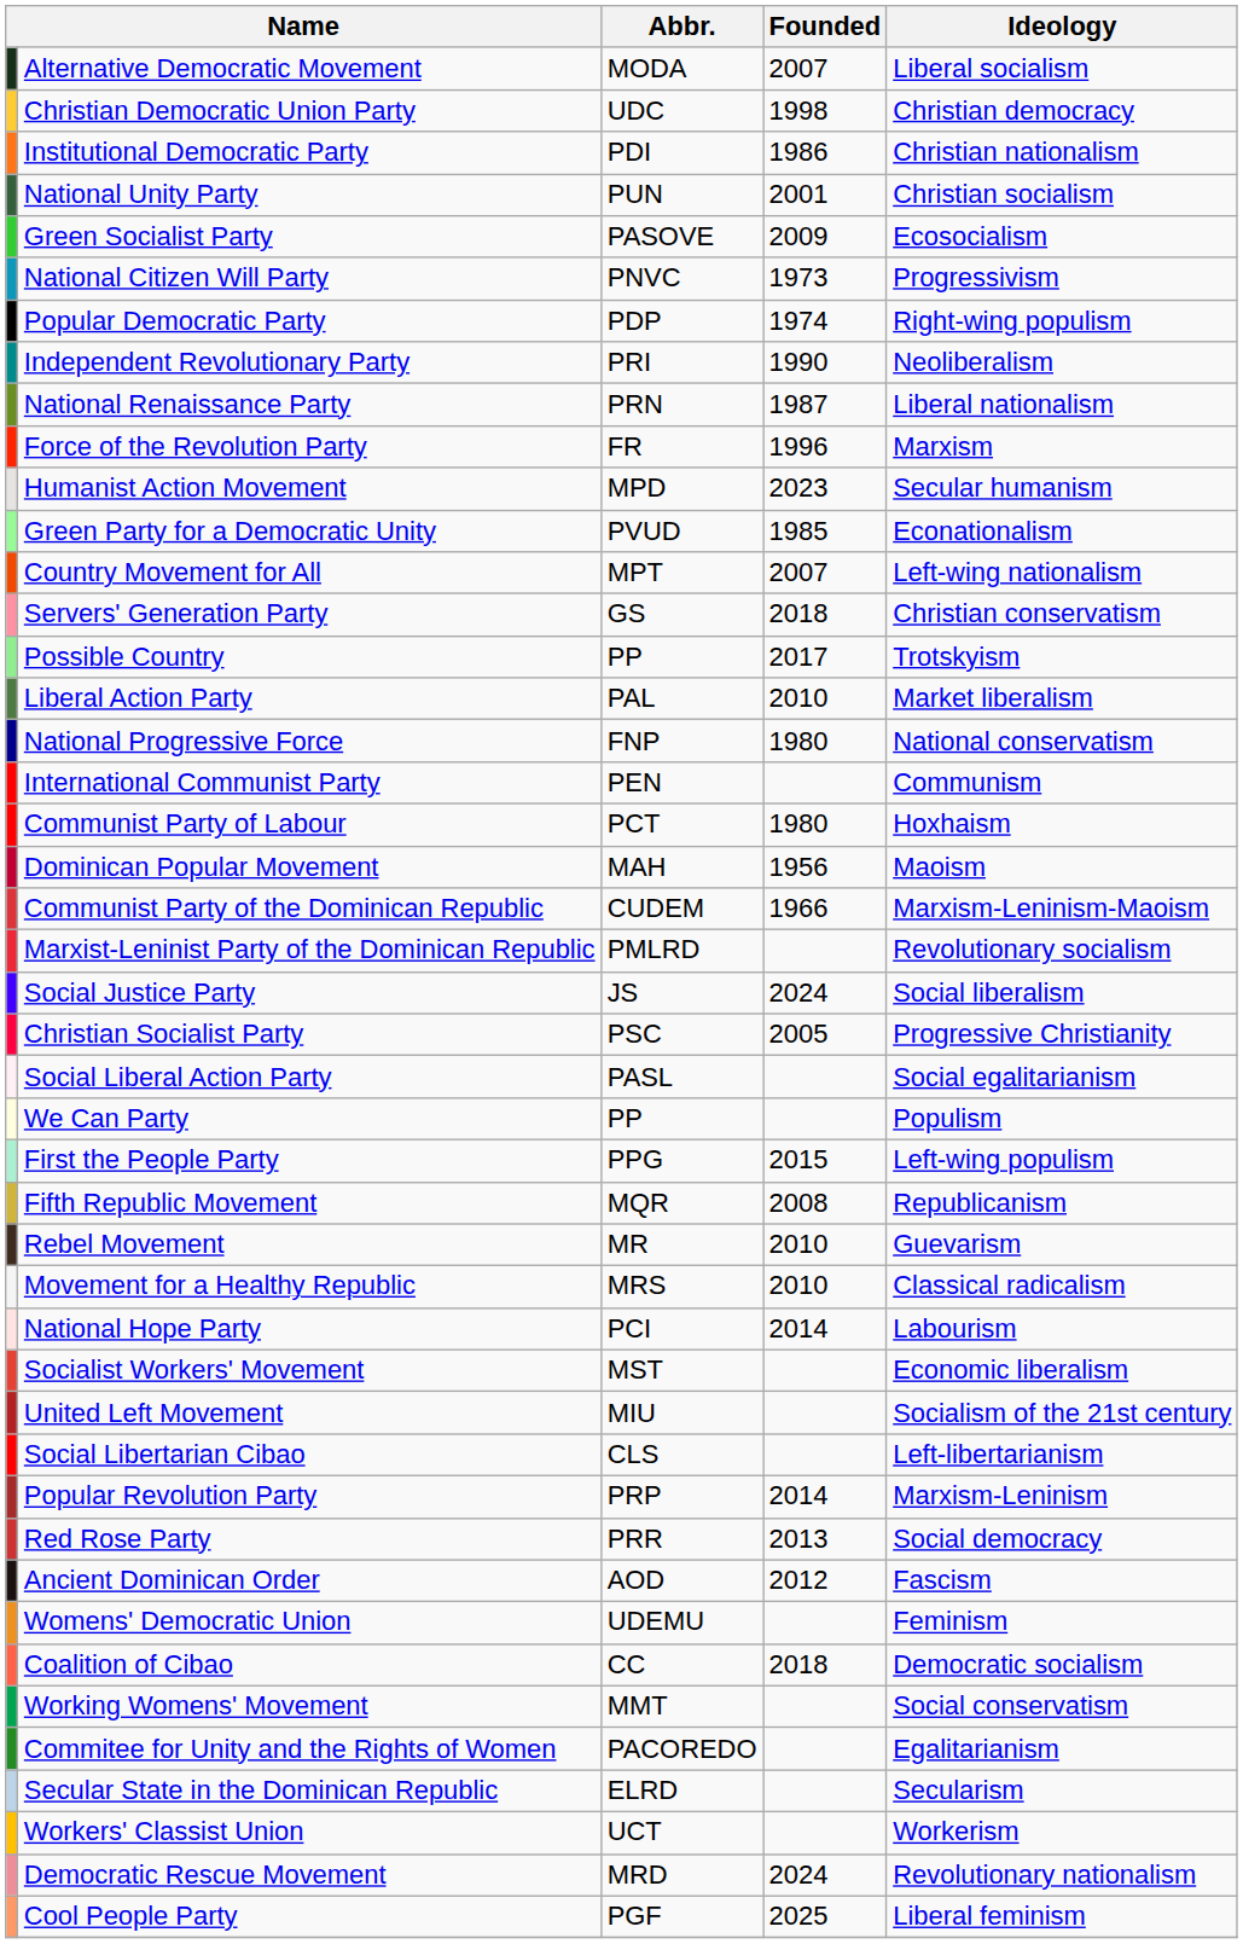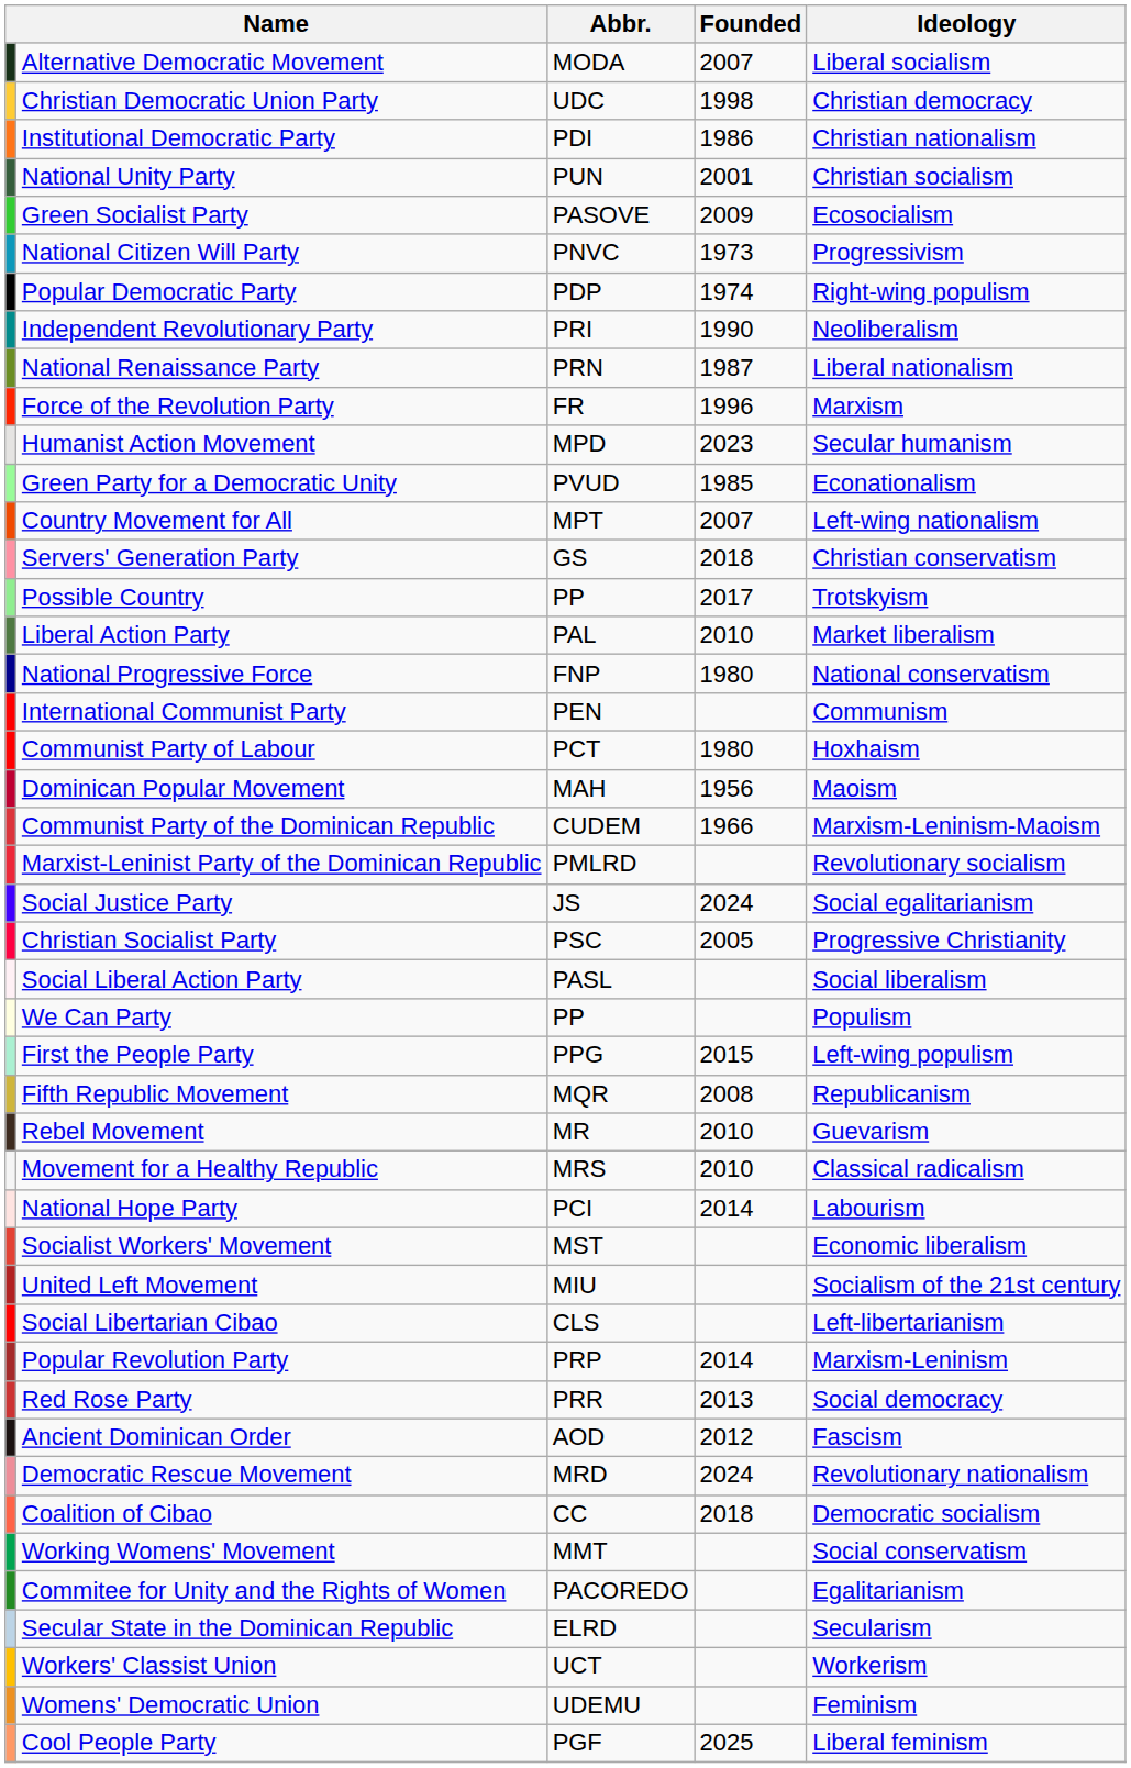 <table class="wikitable sortable">
 <tr>
 <th Colspan="2">Name</th>
 <th>Abbr.</th>
 <th>Founded</th>
 <th>Ideology</th>
 </tr>
 <tr>
 <th style="background-color: #163017"></th>
 <td><a href='#'>Alternative Democratic Movement</a><br></td>
 <td>MODA</td>
 <td>2007</td>
 <td><a href='#'>Liberal socialism</a></td>
 </tr>
 <tr>
 <th style="background-color: #FFCC33"></th>
 <td><a href='#'>Christian Democratic Union Party</a><br></td>
 <td>UDC</td>
 <td>1998</td>
 <td><a href='#'>Christian democracy</a></td>
 </tr>
 <tr>
 <th style="background-color: #FF7518"></th>
 <td><a href='#'>Institutional Democratic Party</a><br></td>
 <td>PDI</td>
 <td>1986</td>
 <td><a href='#'>Christian nationalism</a></td>
 </tr>
 <tr>
 <th style="background-color: #355E3B"></th>
 <td><a href='#'>National Unity Party</a><br></td>
 <td>PUN</td>
 <td>2001</td>
 <td><a href='#'>Christian socialism</a></td>
 </tr>
 <tr>
 <th style="background-color: #32CD32"></th>
 <td><a href='#'>Green Socialist Party</a><br></td>
 <td>PASOVE</td>
 <td>2009</td>
 <td><a href='#'>Ecosocialism</a></td>
 </tr>
 <tr>
 <th style="background-color: #0D98BA"></th>
 <td><a href='#'>National Citizen Will Party</a><br></td>
 <td>PNVC</td>
 <td>1973</td>
 <td><a href='#'>Progressivism</a></td>
 </tr>
 <tr>
 <th style="background-color: #000000"></th>
 <td><a href='#'>Popular Democratic Party</a><br></td>
 <td>PDP</td>
 <td>1974</td>
 <td><a href='#'>Right-wing populism</a></td>
 </tr>
 <tr>
 <th style="background-color: #008B8B"></th>
 <td><a href='#'>Independent Revolutionary Party</a><br></td>
 <td>PRI</td>
 <td>1990</td>
 <td><a href='#'>Neoliberalism</a></td>
 </tr>
 <tr>
 <th style="background-color: #6B8E23"></th>
 <td><a href='#'>National Renaissance Party</a><br></td>
 <td>PRN</td>
 <td>1987</td>
 <td><a href='#'>Liberal nationalism</a></td>
 </tr>
 <tr>
 <th style="background-color: #FF2400"></th>
 <td><a href='#'>Force of the Revolution Party</a><br></td>
 <td>FR</td>
 <td>1996</td>
 <td><a href='#'>Marxism</a></td>
 </tr>
 <tr>
 <th style="background-color: #E5E4E2"></th>
 <td><a href='#'>Humanist Action Movement</a><br></td>
 <td>MPD</td>
 <td>2023</td>
 <td><a href='#'>Secular humanism</a></td>
 </tr>
 <tr>
 <th style="background-color: #98FB98"></th>
 <td><a href='#'>Green Party for a Democratic Unity</a><br></td>
 <td>PVUD</td>
 <td>1985</td>
 <td><a href='#'>Econationalism</a></td>
 </tr>
 <tr>
 <th style="background-color: #F04A00"></th>
 <td><a href='#'>Country Movement for All</a><br></td>
 <td>MPT</td>
 <td>2007</td>
 <td><a href='#'>Left-wing nationalism</a></td>
 </tr>
 <tr>
 <th style="background-color: #FF91A4"></th>
 <td><a href='#'>Servers' Generation Party</a><br></td>
 <td>GS</td>
 <td>2018</td>
 <td><a href='#'>Christian conservatism</a></td>
 </tr>
 <tr>
 <th style="background-color: #90EE90"></th>
 <td><a href='#'>Possible Country</a><br></td>
 <td>PP</td>
 <td>2017</td>
 <td><a href='#'>Trotskyism</a></td>
 </tr>
 <tr>
 <th style="background-color: #4F7942"></th>
 <td><a href='#'>Liberal Action Party</a><br></td>
 <td>PAL</td>
 <td>2010</td>
 <td><a href='#'>Market liberalism</a></td>
 </tr>
 <tr>
 <th style="background-color: #00008B"></th>
 <td><a href='#'>National Progressive Force</a><br></td>
 <td>FNP</td>
 <td>1980</td>
 <td><a href='#'>National conservatism</a></td>
 </tr>
 <tr>
 <th style="background-color: #FF0000"></th>
 <td><a href='#'>International Communist Party</a><br></td>
 <td>PEN</td>
 <td></td>
 <td><a href='#'>Communism</a></td>
 </tr>
 <tr>
 <th style="background-color: #FF0000"></th>
 <td><a href='#'>Communist Party of Labour</a><br></td>
 <td>PCT</td>
 <td>1980</td>
 <td><a href='#'>Hoxhaism</a></td>
 </tr>
 <tr>
 <th style="background-color: #BE0032"></th>
 <td><a href='#'>Dominican Popular Movement</a><br></td>
 <td>MAH</td>
 <td>1956</td>
 <td><a href='#'>Maoism</a></td>
 </tr>
 <tr>
 <th style="background-color: #DC343B"></th>
 <td><a href='#'>Communist Party of the Dominican Republic</a><br></td>
 <td>CUDEM</td>
 <td>1966</td>
 <td><a href='#'>Marxism-Leninism-Maoism</a></td>
 </tr>
 <tr>
 <th style="background-color: #ED2839"></th>
 <td><a href='#'>Marxist-Leninist Party of the Dominican Republic </a><br></td>
 <td>PMLRD</td>
 <td></td>
 <td><a href='#'>Revolutionary socialism</a></td>
 </tr>
 <tr>
 <th style="background-color: #4000FF"></th>
 <td><a href='#'>Social Justice Party</a><br></td>
 <td>JS</td>
 <td>2024</td>
-<td><a href='#'>Social liberalism</a></td>
+<td><a href='#'>Social egalitarianism</a></td>
 </tr>
 <tr>
 <th style="background-color: #FF0042"></th>
 <td><a href='#'>Christian Socialist Party</a><br></td>
 <td>PSC</td>
 <td>2005</td>
 <td><a href='#'>Progressive Christianity</a></td>
 </tr>
 <tr>
 <th style="background-color: #FFF0F5"></th>
 <td><a href='#'>Social Liberal Action Party</a><br></td>
 <td>PASL</td>
 <td></td>
-<td><a href='#'>Social egalitarianism</a></td>
+<td><a href='#'>Social liberalism</a></td>
 </tr>
 <tr>
 <th style="background-color: #FFFFE0"></th>
 <td><a href='#'>We Can Party</a><br></td>
 <td>PP</td>
 <td></td>
 <td><a href='#'>Populism</a></td>
 </tr>
 <tr>
 <th style="background-color: #AAF0D1"></th>
 <td><a href='#'>First the People Party</a><br></td>
 <td>PPG</td>
 <td>2015</td>
 <td><a href='#'>Left-wing populism</a></td>
 </tr>
 <tr>
 <th style="background-color: #CFB53B"></th>
 <td><a href='#'>Fifth Republic Movement</a><br></td>
 <td>MQR</td>
 <td>2008</td>
 <td><a href='#'>Republicanism</a></td>
 </tr>
 <tr>
 <th style="background-color: #3D2B1F"></th>
 <td><a href='#'>Rebel Movement</a><br></td>
 <td>MR</td>
 <td>2010</td>
 <td><a href='#'>Guevarism</a></td>
 </tr>
 <tr>
 <th style="background-color: #F5F5F5"></th>
 <td><a href='#'>Movement for a Healthy Republic</a><br></td>
 <td>MRS</td>
 <td>2010</td>
 <td><a href='#'>Classical radicalism</a></td>
 </tr>
 <tr>
 <th style="background-color: #FFE4E1"></th>
 <td><a href='#'>National Hope Party</a><br></td>
 <td>PCI</td>
 <td>2014</td>
 <td><a href='#'>Labourism</a></td>
 </tr>
 <tr>
 <th style="background-color: #E34234"></th>
 <td><a href='#'>Socialist Workers' Movement</a><br></td>
 <td>MST</td>
 <td></td>
 <td><a href='#'>Economic liberalism</a></td>
 </tr>
 <tr>
 <th style="background-color: #B22222"></th>
 <td><a href='#'>United Left Movement</a><br></td>
 <td>MIU</td>
 <td></td>
 <td><a href='#'>Socialism of the 21st century</a></td>
 </tr>
 <tr>
 <th style="background-color: #FF0000"></th>
 <td><a href='#'>Social Libertarian Cibao</a><br></td>
 <td>CLS</td>
 <td></td>
 <td><a href='#'>Left-libertarianism</a></td>
 </tr>
 <tr>
 <th style="background-color: #A52A2A"></th>
 <td><a href='#'>Popular Revolution Party</a><br></td>
 <td>PRP</td>
 <td>2014</td>
 <td><a href='#'>Marxism-Leninism</a></td>
 </tr>
 <tr>
 <th style="background-color: #CC3333"></th>
 <td><a href='#'>Red Rose Party</a><br></td>
 <td>PRR</td>
 <td>2013</td>
 <td><a href='#'>Social democracy</a></td>
 </tr>
 <tr>
 <th style="background-color: #1A1110"></th>
 <td><a href='#'>Ancient Dominican Order</a><br></td>
 <td>AOD</td>
 <td>2012</td>
 <td><a href='#'>Fascism</a></td>
 </tr>
 <tr>
-<th style="background-color: #ED9121"></th>
-<td><a href='#'> Womens' Democratic Union</a><br></td>
-<td>UDEMU</td>
-<td></td>
-<td><a href='#'>Feminism</a></td>
+<th style="background-color:#EE8E99"></th>
+<td><a href='#'>Democratic Rescue Movement</a><br></td>
+<td>MRD</td>
+<td>2024</td>
+<td><a href='#'>Revolutionary nationalism</a></td>
 </tr>
 <tr>
 <th style="background-color: #FF6347"></th>
 <td><a href='#'>Coalition of Cibao</a><br></td>
 <td>CC</td>
 <td>2018</td>
 <td><a href='#'>Democratic socialism</a></td>
 </tr>
 <tr>
 <th style="background-color: #00A550"></th>
 <td><a href='#'>Working Womens' Movement</a><br></td>
 <td>MMT</td>
 <td></td>
 <td><a href='#'>Social conservatism</a></td>
 </tr>
 <tr>
 <th style="background-color: #228B22"></th>
 <td><a href='#'>Commitee for Unity and the Rights of Women</a><br></td>
 <td>PACOREDO</td>
 <td></td>
 <td><a href='#'>Egalitarianism</a></td>
 </tr>
 <tr>
 <th style="background-color: #BCD4E6"></th>
 <td><a href='#'>Secular State in the Dominican Republic</a><br></td>
 <td>ELRD</td>
 <td></td>
 <td><a href='#'>Secularism</a></td>
 </tr>
 <tr>
 <th style="background-color: #FFC000"></th>
 <td><a href='#'>Workers' Classist Union</a><br></td>
 <td>UCT</td>
 <td></td>
 <td><a href='#'>Workerism</a></td>
 </tr>
 <tr>
-<th style="background-color:#EE8E99"></th>
-<td><a href='#'>Democratic Rescue Movement</a><br></td>
-<td>MRD</td>
-<td>2024</td>
-<td><a href='#'>Revolutionary nationalism</a></td>
+<th style="background-color: #ED9121"></th>
+<td><a href='#'> Womens' Democratic Union</a><br></td>
+<td>UDEMU</td>
+<td></td>
+<td><a href='#'>Feminism</a></td>
 </tr>
 <tr>
 <th style="background-color:#FF9966"></th>
 <td><a href='#'>Cool People Party</a><br></td>
 <td>PGF</td>
 <td>2025</td>
 <td><a href='#'>Liberal feminism</a></td>
 </tr>
 <tr>
 </tr>
 </table>
